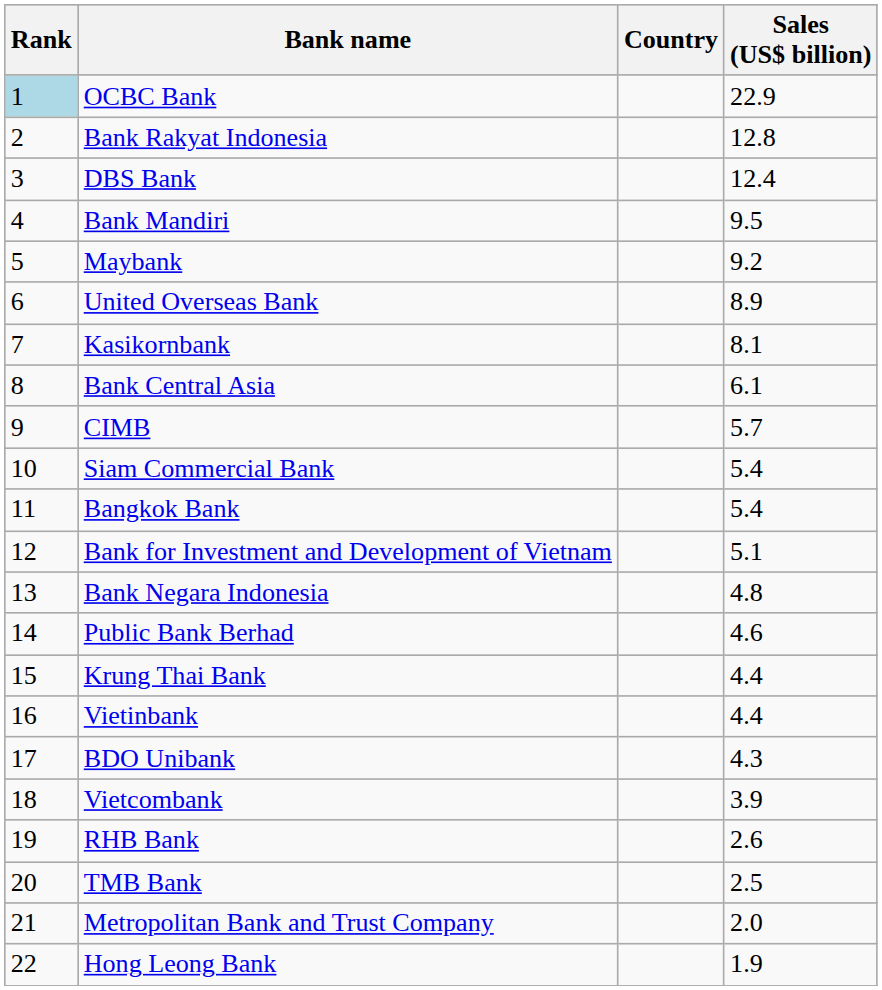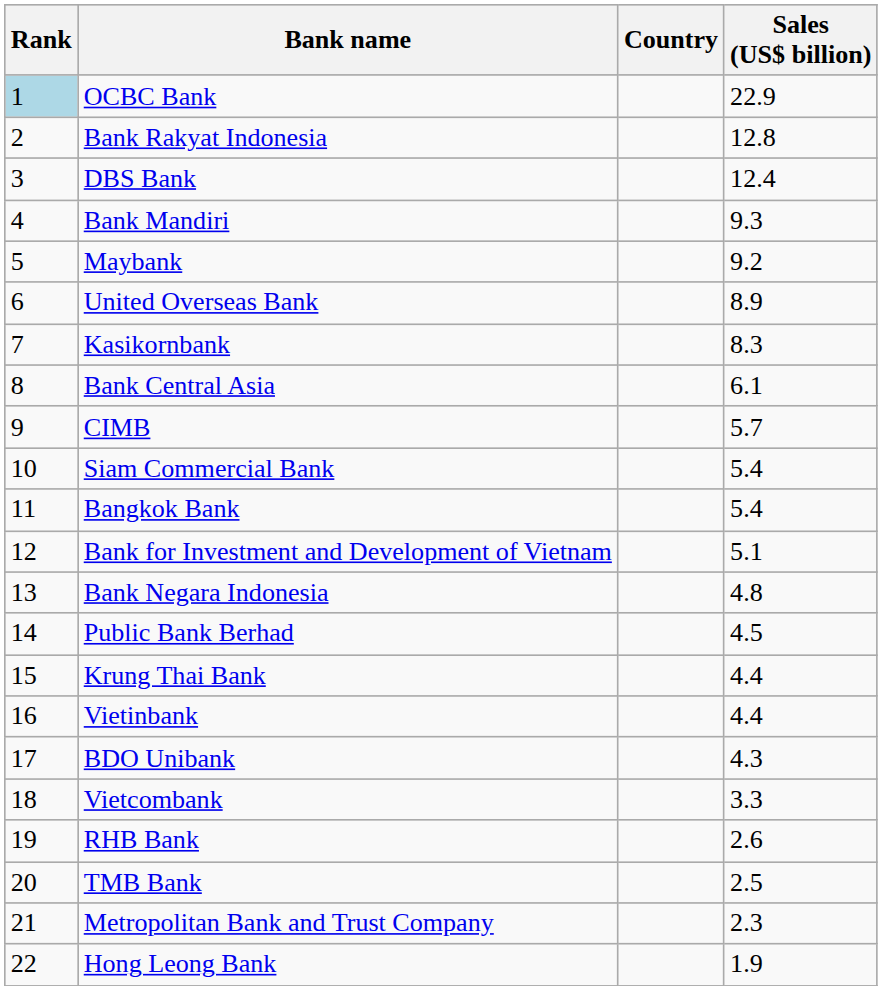 <table class="wikitable sortable">
 <tr>
 <th data-sort-type="number">Rank</th>
 <th>Bank name</th>
 <th>Country</th>
 <th>Sales<br>(US$ billion)</th>
 </tr>
 <tr>
 <td style="background: lightblue;">1</td>
 <td><a href='#'>OCBC Bank</a></td>
 <td></td>
 <td>22.9</td>
 </tr>
 <tr>
 <td>2</td>
 <td><a href='#'>Bank Rakyat Indonesia</a></td>
 <td></td>
 <td>12.8</td>
 </tr>
 <tr>
 <td>3</td>
 <td><a href='#'>DBS Bank</a></td>
 <td></td>
 <td>12.4</td>
 </tr>
 <tr>
 <td>4</td>
 <td><a href='#'>Bank Mandiri</a></td>
 <td></td>
-<td>9.5</td>
+<td>9.3</td>
 </tr>
 <tr>
 <td>5</td>
 <td><a href='#'>Maybank</a></td>
 <td></td>
 <td>9.2</td>
 </tr>
 <tr>
 <td>6</td>
 <td><a href='#'>United Overseas Bank</a></td>
 <td></td>
 <td>8.9</td>
 </tr>
 <tr>
 <td>7</td>
 <td><a href='#'>Kasikornbank</a></td>
 <td></td>
-<td>8.1</td>
+<td>8.3</td>
 </tr>
 <tr>
 <td>8</td>
 <td><a href='#'>Bank Central Asia</a></td>
 <td></td>
 <td>6.1</td>
 </tr>
 <tr>
 <td>9</td>
 <td><a href='#'>CIMB</a></td>
 <td></td>
 <td>5.7</td>
 </tr>
 <tr>
 <td>10</td>
 <td><a href='#'>Siam Commercial Bank</a></td>
 <td></td>
 <td>5.4</td>
 </tr>
 <tr>
 <td>11</td>
 <td><a href='#'>Bangkok Bank</a></td>
 <td></td>
 <td>5.4</td>
 </tr>
 <tr>
 <td>12</td>
 <td><a href='#'>Bank for Investment and Development of Vietnam</a></td>
 <td></td>
 <td>5.1</td>
 </tr>
 <tr>
 <td>13</td>
 <td><a href='#'>Bank Negara Indonesia</a></td>
 <td></td>
 <td>4.8</td>
 </tr>
 <tr>
 <td>14</td>
 <td><a href='#'>Public Bank Berhad</a></td>
 <td></td>
-<td>4.6</td>
+<td>4.5</td>
 </tr>
 <tr>
 <td>15</td>
 <td><a href='#'>Krung Thai Bank</a></td>
 <td></td>
 <td>4.4</td>
 </tr>
 <tr>
 <td>16</td>
 <td><a href='#'>Vietinbank</a></td>
 <td></td>
 <td>4.4</td>
 </tr>
 <tr>
 <td>17</td>
 <td><a href='#'>BDO Unibank</a></td>
 <td></td>
 <td>4.3</td>
 </tr>
 <tr>
 <td>18</td>
 <td><a href='#'>Vietcombank</a></td>
 <td></td>
-<td>3.9</td>
+<td>3.3</td>
 </tr>
 <tr>
 <td>19</td>
 <td><a href='#'>RHB Bank</a></td>
 <td></td>
 <td>2.6</td>
 </tr>
 <tr>
 <td>20</td>
 <td><a href='#'>TMB Bank</a></td>
 <td></td>
 <td>2.5</td>
 </tr>
 <tr>
 <td>21</td>
 <td><a href='#'>Metropolitan Bank and Trust Company</a></td>
 <td></td>
-<td>2.0</td>
+<td>2.3</td>
 </tr>
 <tr>
 <td>22</td>
 <td><a href='#'>Hong Leong Bank</a></td>
 <td></td>
 <td>1.9</td>
 </tr>
 <tr>
 </tr>
 </table>
